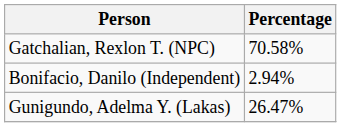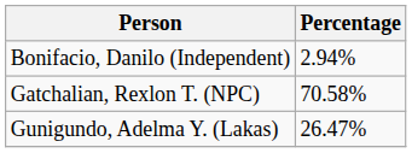 <table class="sortable wikitable" style="font-size:95%;">
 <tr>
 <th>Person</th>
 <th>Percentage</th>
 </tr>
 <tr>
+<td>Bonifacio, Danilo (Independent)</td>
+<td>2.94% </td>
+</tr>
+<tr>
 <td>Gatchalian, Rexlon T. (NPC)</td>
 <td>70.58% </td>
-</tr>
-<tr>
-<td>Bonifacio, Danilo (Independent)</td>
-<td>2.94% </td>
 </tr>
 <tr>
 <td>Gunigundo, Adelma Y. (Lakas)</td>
 <td>26.47% </td>
 </tr>
 <tr>
 </tr>
 </table>
